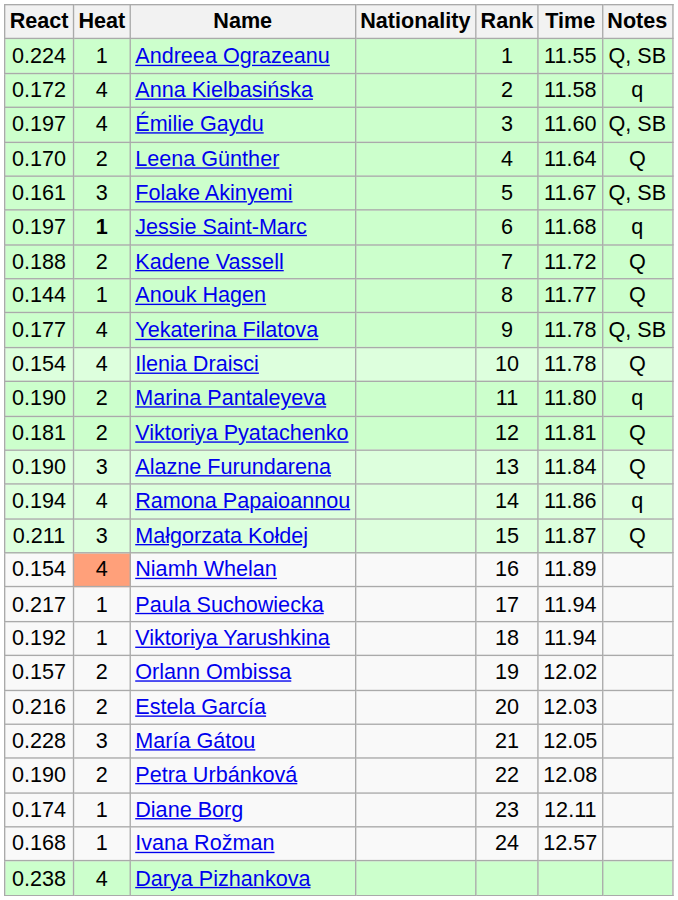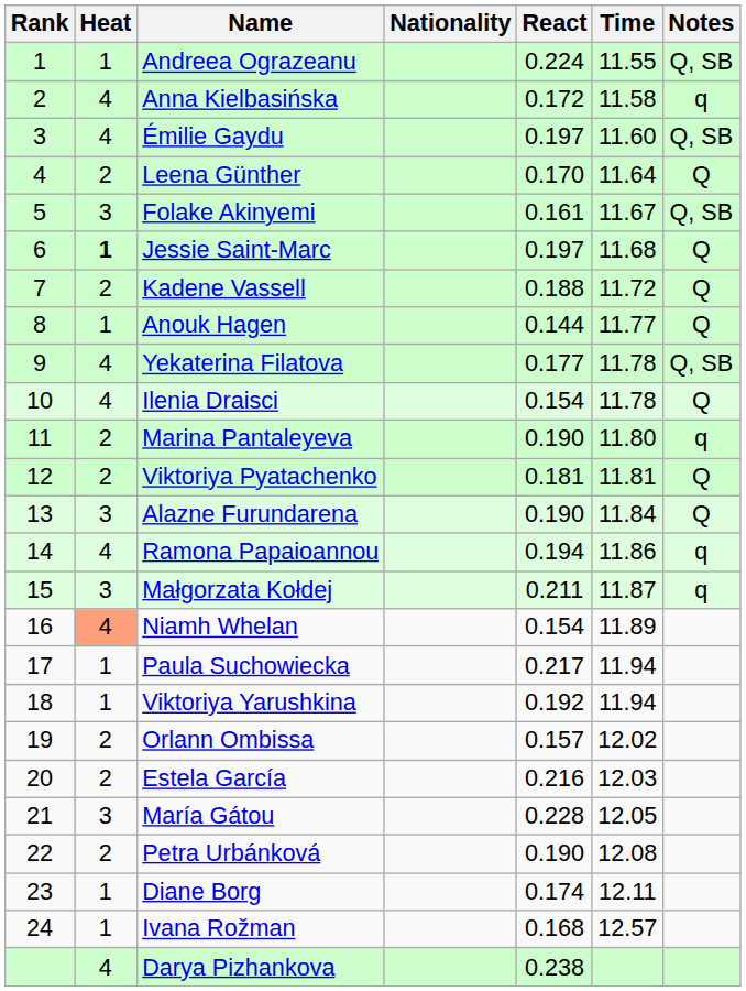 <table class="wikitable sortable" style="text-align:center">
 <tr>
-<th>React</th>
+<th>Rank</th>
 <th>Heat</th>
 <th>Name</th>
 <th>Nationality</th>
-<th>Rank</th>
+<th>React</th>
 <th>Time</th>
 <th>Notes</th>
 </tr>
 <tr bgcolor=ccffcc>
-<td>0.224</td>
+<td>1</td>
 <td>1</td>
 <td align="left"><a href='#'>Andreea Ograzeanu</a></td>
 <td align=left></td>
-<td>1</td>
+<td>0.224</td>
 <td>11.55</td>
 <td>Q, SB</td>
 </tr>
 <tr bgcolor=ccffcc>
-<td>0.172</td>
+<td>2</td>
 <td>4</td>
 <td align="left"><a href='#'>Anna Kielbasińska</a></td>
 <td align=left></td>
-<td>2</td>
+<td>0.172</td>
 <td>11.58</td>
 <td>q</td>
 </tr>
 <tr bgcolor=ccffcc>
-<td>0.197</td>
+<td>3</td>
 <td>4</td>
 <td align="left"><a href='#'>Émilie Gaydu</a></td>
 <td align=left></td>
-<td>3</td>
+<td>0.197</td>
 <td>11.60</td>
 <td>Q, SB</td>
 </tr>
 <tr bgcolor=ccffcc>
-<td>0.170</td>
+<td>4</td>
 <td>2</td>
 <td align="left"><a href='#'>Leena Günther</a></td>
 <td align=left></td>
-<td>4</td>
+<td>0.170</td>
 <td>11.64</td>
 <td>Q</td>
 </tr>
 <tr bgcolor=ccffcc>
-<td>0.161</td>
+<td>5</td>
 <td>3</td>
 <td align="left"><a href='#'>Folake Akinyemi</a></td>
 <td align=left></td>
-<td>5</td>
+<td>0.161</td>
 <td>11.67</td>
 <td>Q, SB</td>
 </tr>
 <tr bgcolor=ccffcc>
-<td>0.197</td>
+<td>6</td>
 <td><strong>1</strong></td>
 <td align="left"><a href='#'>Jessie Saint-Marc</a></td>
 <td align=left></td>
-<td>6</td>
+<td>0.197</td>
 <td>11.68</td>
-<td>q</td>
+<td>Q</td>
 </tr>
 <tr bgcolor=ccffcc>
-<td>0.188</td>
+<td>7</td>
 <td>2</td>
 <td align="left"><a href='#'>Kadene Vassell</a></td>
 <td align=left></td>
-<td>7</td>
+<td>0.188</td>
 <td>11.72</td>
 <td>Q</td>
 </tr>
 <tr bgcolor=ccffcc>
-<td>0.144</td>
+<td>8</td>
 <td>1</td>
 <td align="left"><a href='#'>Anouk Hagen</a></td>
 <td align=left></td>
-<td>8</td>
+<td>0.144</td>
 <td>11.77</td>
 <td>Q</td>
 </tr>
 <tr bgcolor=ccffcc>
-<td>0.177</td>
+<td>9</td>
 <td>4</td>
 <td align="left"><a href='#'>Yekaterina Filatova</a></td>
 <td align=left></td>
-<td>9</td>
+<td>0.177</td>
 <td>11.78</td>
 <td>Q, SB</td>
 </tr>
 <tr bgcolor=ddffdd>
-<td>0.154</td>
+<td>10</td>
 <td>4</td>
 <td align="left"><a href='#'>Ilenia Draisci</a></td>
 <td align=left></td>
-<td>10</td>
+<td>0.154</td>
 <td>11.78</td>
 <td>Q</td>
 </tr>
 <tr bgcolor=ccffcc>
-<td>0.190</td>
+<td>11</td>
 <td>2</td>
 <td align="left"><a href='#'>Marina Pantaleyeva</a></td>
 <td align=left></td>
-<td>11</td>
+<td>0.190</td>
 <td>11.80</td>
 <td>q</td>
 </tr>
 <tr bgcolor=ccffcc>
-<td>0.181</td>
+<td>12</td>
 <td>2</td>
 <td align="left"><a href='#'>Viktoriya Pyatachenko</a></td>
 <td align=left></td>
-<td>12</td>
+<td>0.181</td>
 <td>11.81</td>
 <td>Q</td>
 </tr>
 <tr bgcolor=ddffdd>
-<td>0.190</td>
+<td>13</td>
 <td>3</td>
 <td align="left"><a href='#'>Alazne Furundarena</a></td>
 <td align=left></td>
-<td>13</td>
+<td>0.190</td>
 <td>11.84</td>
 <td>Q</td>
 </tr>
 <tr bgcolor=ddffdd>
-<td>0.194</td>
+<td>14</td>
 <td>4</td>
 <td align="left"><a href='#'>Ramona Papaioannou</a></td>
 <td align=left></td>
-<td>14</td>
+<td>0.194</td>
 <td>11.86</td>
 <td>q</td>
 </tr>
 <tr bgcolor=ddffdd>
-<td>0.211</td>
+<td>15</td>
 <td>3</td>
 <td align="left"><a href='#'>Małgorzata Kołdej</a></td>
 <td align=left></td>
-<td>15</td>
+<td>0.211</td>
 <td>11.87</td>
-<td>Q</td>
+<td>q</td>
 </tr>
 <tr>
-<td>0.154</td>
+<td>16</td>
 <td style="background: lightsalmon;">4</td>
 <td align="left"><a href='#'>Niamh Whelan</a></td>
 <td align=left></td>
-<td>16</td>
+<td>0.154</td>
 <td>11.89</td>
 <td></td>
 </tr>
 <tr>
-<td>0.217</td>
+<td>17</td>
 <td>1</td>
 <td align="left"><a href='#'>Paula Suchowiecka</a></td>
 <td align=left></td>
-<td>17</td>
+<td>0.217</td>
 <td>11.94</td>
 <td></td>
 </tr>
 <tr>
-<td>0.192</td>
+<td>18</td>
 <td>1</td>
 <td align="left"><a href='#'>Viktoriya Yarushkina</a></td>
 <td align=left></td>
-<td>18</td>
+<td>0.192</td>
 <td>11.94</td>
 <td></td>
 </tr>
 <tr>
-<td>0.157</td>
+<td>19</td>
 <td>2</td>
 <td align="left"><a href='#'>Orlann Ombissa</a></td>
 <td align=left></td>
-<td>19</td>
+<td>0.157</td>
 <td>12.02</td>
 <td></td>
 </tr>
 <tr>
-<td>0.216</td>
+<td>20</td>
 <td>2</td>
 <td align="left"><a href='#'>Estela García</a></td>
 <td align=left></td>
-<td>20</td>
+<td>0.216</td>
 <td>12.03</td>
 <td></td>
 </tr>
 <tr>
-<td>0.228</td>
+<td>21</td>
 <td>3</td>
 <td align="left"><a href='#'>María Gátou</a></td>
 <td align=left></td>
-<td>21</td>
+<td>0.228</td>
 <td>12.05</td>
 <td></td>
 </tr>
 <tr>
-<td>0.190</td>
+<td>22</td>
 <td>2</td>
 <td align="left"><a href='#'>Petra Urbánková</a></td>
 <td align=left></td>
-<td>22</td>
+<td>0.190</td>
 <td>12.08</td>
 <td></td>
 </tr>
 <tr>
-<td>0.174</td>
+<td>23</td>
 <td>1</td>
 <td align="left"><a href='#'>Diane Borg</a></td>
 <td align=left></td>
-<td>23</td>
+<td>0.174</td>
 <td>12.11</td>
 <td></td>
 </tr>
 <tr>
-<td>0.168</td>
+<td>24</td>
 <td>1</td>
 <td align="left"><a href='#'>Ivana Rožman</a></td>
 <td align=left></td>
-<td>24</td>
+<td>0.168</td>
 <td>12.57</td>
 <td></td>
 </tr>
 <tr bgcolor=ccffcc>
-<td>0.238</td>
+<td></td>
 <td>4</td>
 <td align="left"><a href='#'>Darya Pizhankova</a></td>
 <td align=left></td>
-<td></td>
+<td>0.238</td>
 <td></td>
 <td></td>
 </tr>
 </table>
